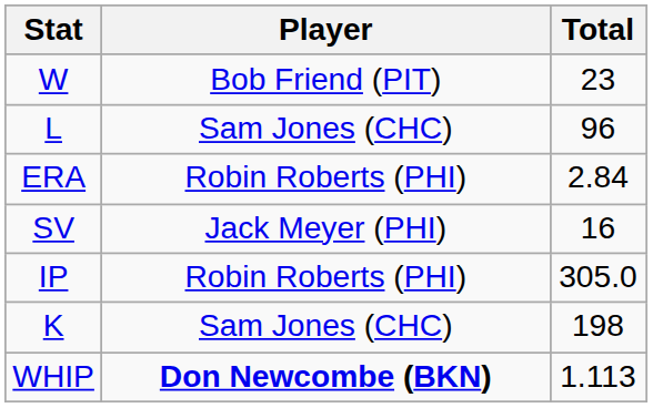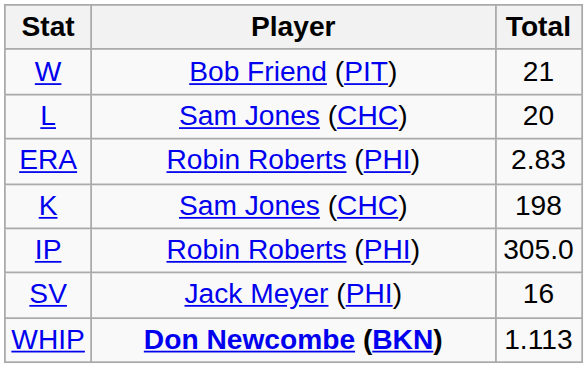 <table class="wikitable" style="text-align:center;">
 <tr>
 <th style="width:15%;">Stat</th>
 <th>Player</th>
 <th style="width:15%;">Total</th>
 </tr>
 <tr>
 <td><a href='#'>W</a></td>
 <td><a href='#'>Bob Friend</a> (<a href='#'>PIT</a>)</td>
-<td>23</td>
+<td>21</td>
 </tr>
 <tr>
 <td><a href='#'>L</a></td>
 <td><a href='#'>Sam Jones</a> (<a href='#'>CHC</a>)</td>
-<td>96</td>
+<td>20</td>
 </tr>
 <tr>
 <td><a href='#'>ERA</a></td>
 <td><a href='#'>Robin Roberts</a> (<a href='#'>PHI</a>)</td>
-<td>2.84</td>
+<td>2.83</td>
+</tr>
+<tr>
+<td><a href='#'>K</a></td>
+<td><a href='#'>Sam Jones</a> (<a href='#'>CHC</a>)</td>
+<td>198</td>
+</tr>
+<tr>
+<td><a href='#'>IP</a></td>
+<td><a href='#'>Robin Roberts</a> (<a href='#'>PHI</a>)</td>
+<td>305.0</td>
 </tr>
 <tr>
 <td><a href='#'>SV</a></td>
 <td><a href='#'>Jack Meyer</a> (<a href='#'>PHI</a>)</td>
 <td>16</td>
 </tr>
 <tr>
-<td><a href='#'>IP</a></td>
-<td><a href='#'>Robin Roberts</a> (<a href='#'>PHI</a>)</td>
-<td>305.0</td>
-</tr>
-<tr>
-<td><a href='#'>K</a></td>
-<td><a href='#'>Sam Jones</a> (<a href='#'>CHC</a>)</td>
-<td>198</td>
-</tr>
-<tr>
 <td><a href='#'>WHIP</a></td>
 <td><strong><a href='#'>Don Newcombe</a> (<a href='#'>BKN</a>)</strong></td>
 <td>1.113</td>
 </tr>
 </table>
